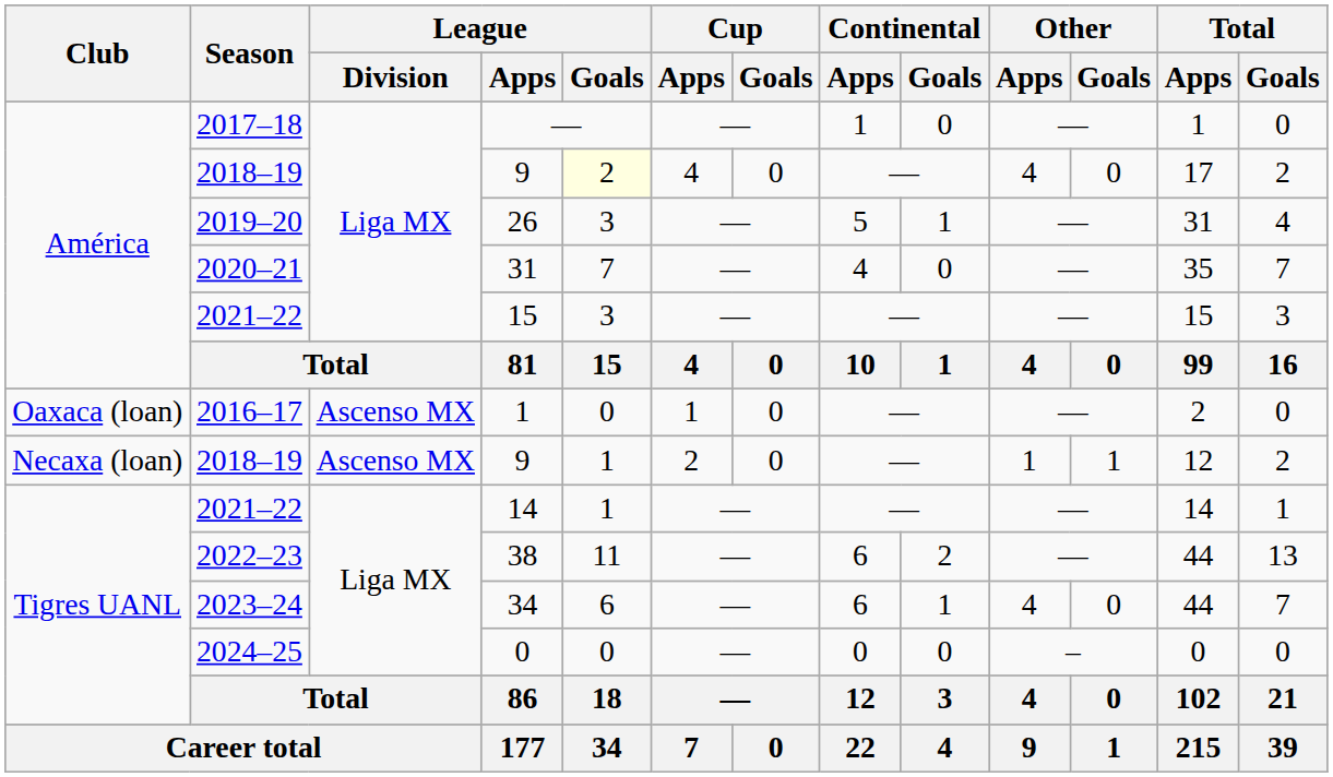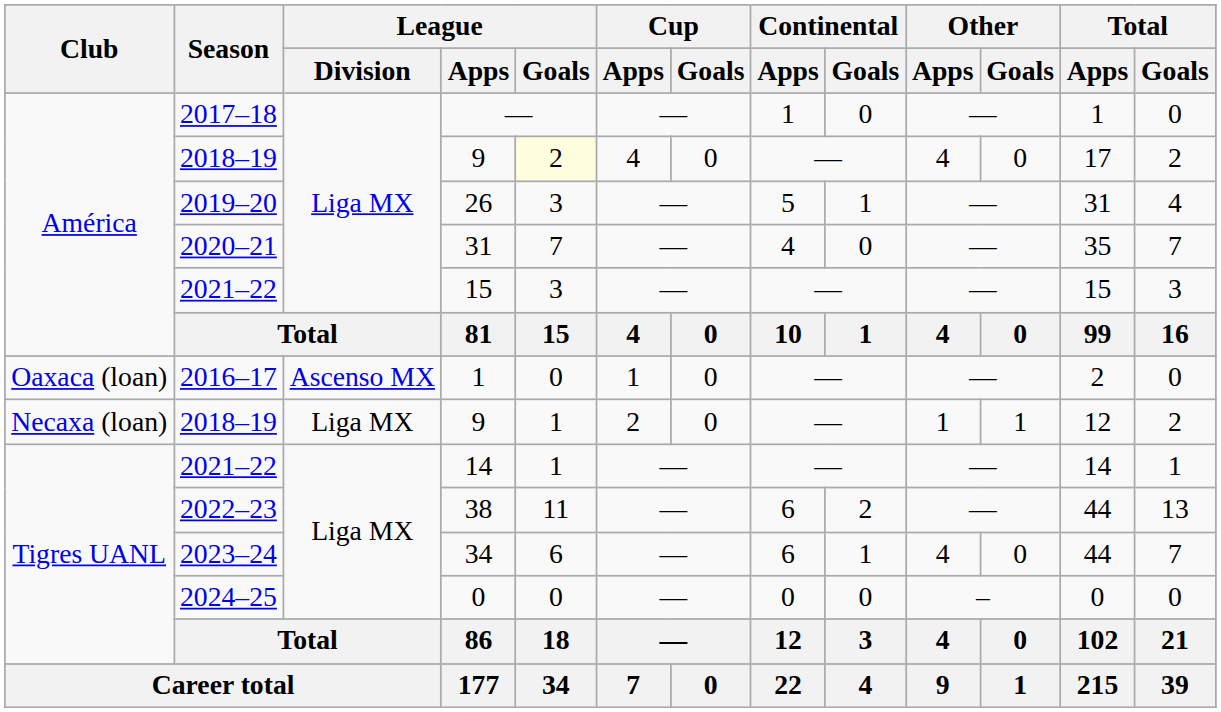 <table class="wikitable" style="text-align:center">
 <tr>
 <th rowspan="2">Club</th>
 <th rowspan="2">Season</th>
 <th colspan="3">League</th>
 <th colspan="2">Cup</th>
 <th colspan="2">Continental</th>
 <th colspan="2">Other</th>
 <th colspan="2">Total</th>
 </tr>
 <tr>
 <th>Division</th>
 <th>Apps</th>
 <th>Goals</th>
 <th>Apps</th>
 <th>Goals</th>
 <th>Apps</th>
 <th>Goals</th>
 <th>Apps</th>
 <th>Goals</th>
 <th>Apps</th>
 <th>Goals</th>
 </tr>
 <tr>
 <td rowspan="6"><a href='#'>América</a></td>
 <td><a href='#'>2017–18</a></td>
 <td rowspan="5"><a href='#'>Liga MX</a></td>
 <td colspan=2>—</td>
 <td colspan=2>—</td>
 <td>1</td>
 <td>0</td>
 <td colspan=2>—</td>
 <td>1</td>
 <td>0</td>
 </tr>
 <tr>
 <td><a href='#'>2018–19</a></td>
 <td>9</td>
 <td style="background: lightyellow;">2</td>
 <td>4</td>
 <td>0</td>
 <td colspan=2>—</td>
 <td>4</td>
 <td>0</td>
 <td>17</td>
 <td>2</td>
 </tr>
 <tr>
 <td><a href='#'>2019–20</a></td>
 <td>26</td>
 <td>3</td>
 <td colspan=2>—</td>
 <td>5</td>
 <td>1</td>
 <td colspan=2>—</td>
 <td>31</td>
 <td>4</td>
 </tr>
 <tr>
 <td><a href='#'>2020–21</a></td>
 <td>31</td>
 <td>7</td>
 <td colspan=2>—</td>
 <td>4</td>
 <td>0</td>
 <td colspan="2">—</td>
 <td>35</td>
 <td>7</td>
 </tr>
 <tr>
 <td><a href='#'>2021–22</a></td>
 <td>15</td>
 <td>3</td>
 <td colspan=2>—</td>
 <td colspan="2">—</td>
 <td colspan="2">—</td>
 <td>15</td>
 <td>3</td>
 </tr>
 <tr>
 <th colspan="2">Total</th>
 <th>81</th>
 <th>15</th>
 <th>4</th>
 <th>0</th>
 <th>10</th>
 <th>1</th>
 <th>4</th>
 <th>0</th>
 <th>99</th>
 <th>16</th>
 </tr>
 <tr>
 <td><a href='#'>Oaxaca</a> (loan)</td>
 <td><a href='#'>2016–17</a></td>
 <td><a href='#'>Ascenso MX</a></td>
 <td>1</td>
 <td>0</td>
 <td>1</td>
 <td>0</td>
 <td colspan=2>—</td>
 <td colspan=2>—</td>
 <td>2</td>
 <td>0</td>
 </tr>
 <tr>
 <td><a href='#'>Necaxa</a> (loan)</td>
 <td><a href='#'>2018–19</a></td>
-<td><a href='#'>Ascenso MX</a></td>
+<td>Liga MX</td>
 <td>9</td>
 <td>1</td>
 <td>2</td>
 <td>0</td>
 <td colspan=2>—</td>
 <td>1</td>
 <td>1</td>
 <td>12</td>
 <td>2</td>
 </tr>
 <tr>
 <td rowspan="5"><a href='#'>Tigres UANL</a></td>
 <td><a href='#'>2021–22</a></td>
 <td rowspan="4">Liga MX</td>
 <td>14</td>
 <td>1</td>
 <td colspan="2">—</td>
 <td colspan=2>—</td>
 <td colspan="2">—</td>
 <td>14</td>
 <td>1</td>
 </tr>
 <tr>
 <td><a href='#'>2022–23</a></td>
 <td>38</td>
 <td>11</td>
 <td colspan=2>—</td>
 <td>6</td>
 <td>2</td>
 <td colspan="2">—</td>
 <td>44</td>
 <td>13</td>
 </tr>
 <tr>
 <td><a href='#'>2023–24</a></td>
 <td>34</td>
 <td>6</td>
 <td colspan="2">—</td>
 <td>6</td>
 <td>1</td>
 <td>4</td>
 <td>0</td>
 <td>44</td>
 <td>7</td>
 </tr>
 <tr>
 <td><a href='#'>2024–25</a></td>
 <td>0</td>
 <td>0</td>
 <td colspan="2">—</td>
 <td>0</td>
 <td>0</td>
 <td colspan="2">–</td>
 <td>0</td>
 <td>0</td>
 </tr>
 <tr>
 <th colspan="2">Total</th>
 <th>86</th>
 <th>18</th>
 <th colspan="2">—</th>
 <th>12</th>
 <th>3</th>
 <th>4</th>
 <th>0</th>
 <th>102</th>
 <th>21</th>
 </tr>
 <tr>
 <th colspan="3">Career total</th>
 <th>177</th>
 <th>34</th>
 <th>7</th>
 <th>0</th>
 <th>22</th>
 <th>4</th>
 <th>9</th>
 <th>1</th>
 <th>215</th>
 <th>39</th>
 </tr>
 </table>
